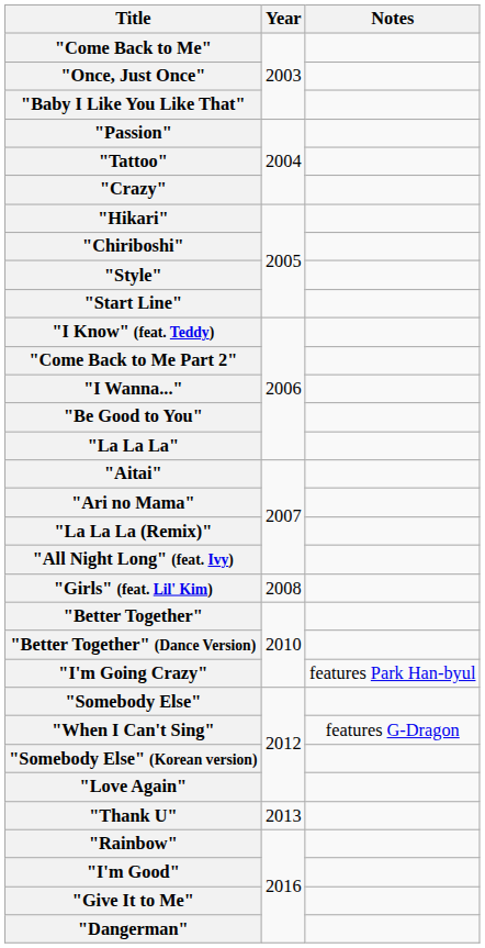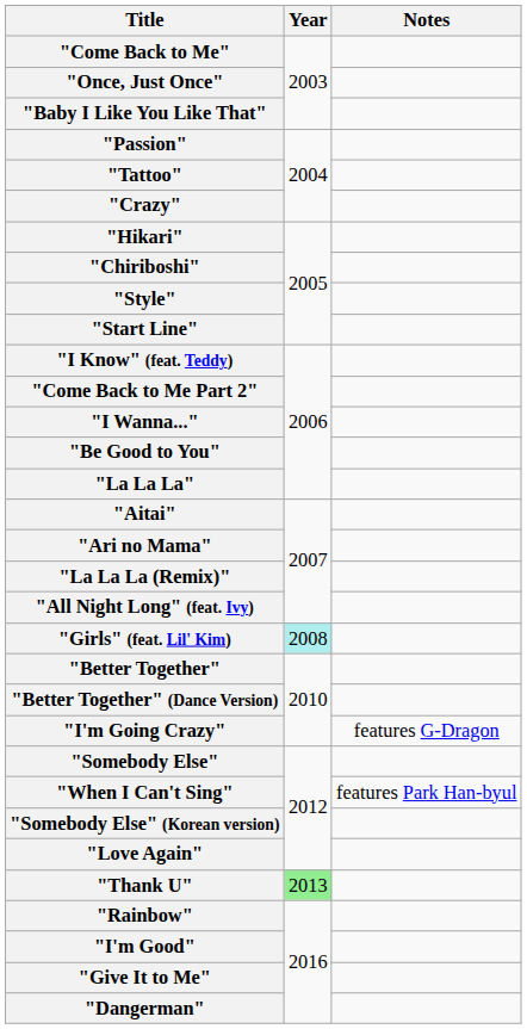 <table class="wikitable plainrowheaders" style="text-align:center;" border="1">
 <tr>
 <th>Title</th>
 <th>Year</th>
 <th>Notes</th>
 </tr>
 <tr>
 <th scope="row">"Come Back to Me"</th>
 <td rowspan="3">2003</td>
 <td></td>
 </tr>
 <tr>
 <th scope="row">"Once, Just Once"</th>
 <td></td>
 </tr>
 <tr>
 <th scope="row">"Baby I Like You Like That"</th>
 <td></td>
 </tr>
 <tr>
 <th scope="row">"Passion"</th>
 <td rowspan="3">2004</td>
 <td></td>
 </tr>
 <tr>
 <th scope="row">"Tattoo"</th>
 <td></td>
 </tr>
 <tr>
 <th scope="row">"Crazy"</th>
 <td></td>
 </tr>
 <tr>
 <th scope="row">"Hikari"</th>
 <td rowspan="4">2005</td>
 <td></td>
 </tr>
 <tr>
 <th scope="row">"Chiriboshi"</th>
 <td></td>
 </tr>
 <tr>
 <th scope="row">"Style"</th>
 <td></td>
 </tr>
 <tr>
 <th scope="row">"Start Line"</th>
 <td></td>
 </tr>
 <tr>
 <th scope="row">"I Know" <small>(feat. <a href='#'>Teddy</a>)</small></th>
 <td rowspan="5">2006</td>
 <td></td>
 </tr>
 <tr>
 <th scope="row">"Come Back to Me Part 2"</th>
 <td></td>
 </tr>
 <tr>
 <th scope="row">"I Wanna..."</th>
 <td></td>
 </tr>
 <tr>
 <th scope="row">"Be Good to You"</th>
 <td></td>
 </tr>
 <tr>
 <th scope="row">"La La La"</th>
 <td></td>
 </tr>
 <tr>
 <th scope="row">"Aitai"</th>
 <td rowspan="4">2007</td>
 <td></td>
 </tr>
 <tr>
 <th scope="row">"Ari no Mama"</th>
 <td></td>
 </tr>
 <tr>
 <th scope="row">"La La La (Remix)"</th>
 <td></td>
 </tr>
 <tr>
 <th scope="row">"All Night Long" <small>(feat. <a href='#'>Ivy</a>)</small></th>
 <td></td>
 </tr>
 <tr>
 <th scope="row">"Girls" <small>(feat. <a href='#'>Lil' Kim</a>)</small></th>
-<td>2008</td>
+<td style="background: paleturquoise;">2008</td>
 <td></td>
 </tr>
 <tr>
 <th scope="row">"Better Together"</th>
 <td rowspan="3">2010</td>
 <td></td>
 </tr>
 <tr>
 <th scope="row">"Better Together" <small>(Dance Version)</small></th>
 <td></td>
 </tr>
 <tr>
 <th scope="row">"I'm Going Crazy"</th>
-<td>features <a href='#'>Park Han-byul</a></td>
+<td>features <a href='#'>G-Dragon</a></td>
 </tr>
 <tr>
 <th scope="row">"Somebody Else"</th>
 <td rowspan="4">2012</td>
 <td></td>
 </tr>
 <tr>
 <th scope="row">"When I Can't Sing"</th>
-<td>features <a href='#'>G-Dragon</a></td>
+<td>features <a href='#'>Park Han-byul</a></td>
 </tr>
 <tr>
 <th scope="row">"Somebody Else" <small>(Korean version)</small></th>
 <td></td>
 </tr>
 <tr>
 <th scope="row">"Love Again"</th>
 <td></td>
 </tr>
 <tr>
 <th scope="row">"Thank U"</th>
-<td>2013</td>
+<td style="background: lightgreen;">2013</td>
 <td></td>
 </tr>
 <tr>
 <th scope="row">"Rainbow"</th>
 <td rowspan="4">2016</td>
 <td></td>
 </tr>
 <tr>
 <th scope="row">"I'm Good"</th>
 <td></td>
 </tr>
 <tr>
 <th scope="row">"Give It to Me"</th>
 <td></td>
 </tr>
 <tr>
 <th scope="row">"Dangerman"</th>
 <td></td>
 </tr>
 </table>
